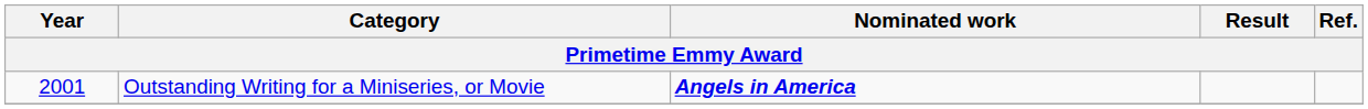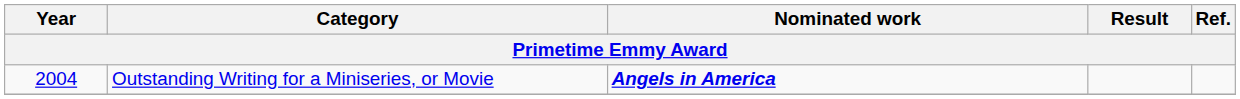 <table class=wikitable>
 <tr>
 <th scope="col" style="width:5em;">Year</th>
 <th scope="col" style="width:26em;">Category</th>
 <th scope="col" style="width:25em;">Nominated work</th>
 <th scope="col" style="width:5em;">Result</th>
 <th>Ref.</th>
 </tr>
 <tr>
 <th colspan=5><a href='#'>Primetime Emmy Award</a></th>
 </tr>
 <tr>
-<td style="text-align:center;"><a href='#'>2001</a></td>
+<td style="text-align:center;"><a href='#'>2004</a></td>
 <td><a href='#'>Outstanding Writing for a Miniseries, or Movie</a></td>
 <td><strong><em><a href='#'>Angels in America</a></em></strong></td>
 <td></td>
 <td></td>
 </tr>
 <tr>
 </tr>
 </table>
